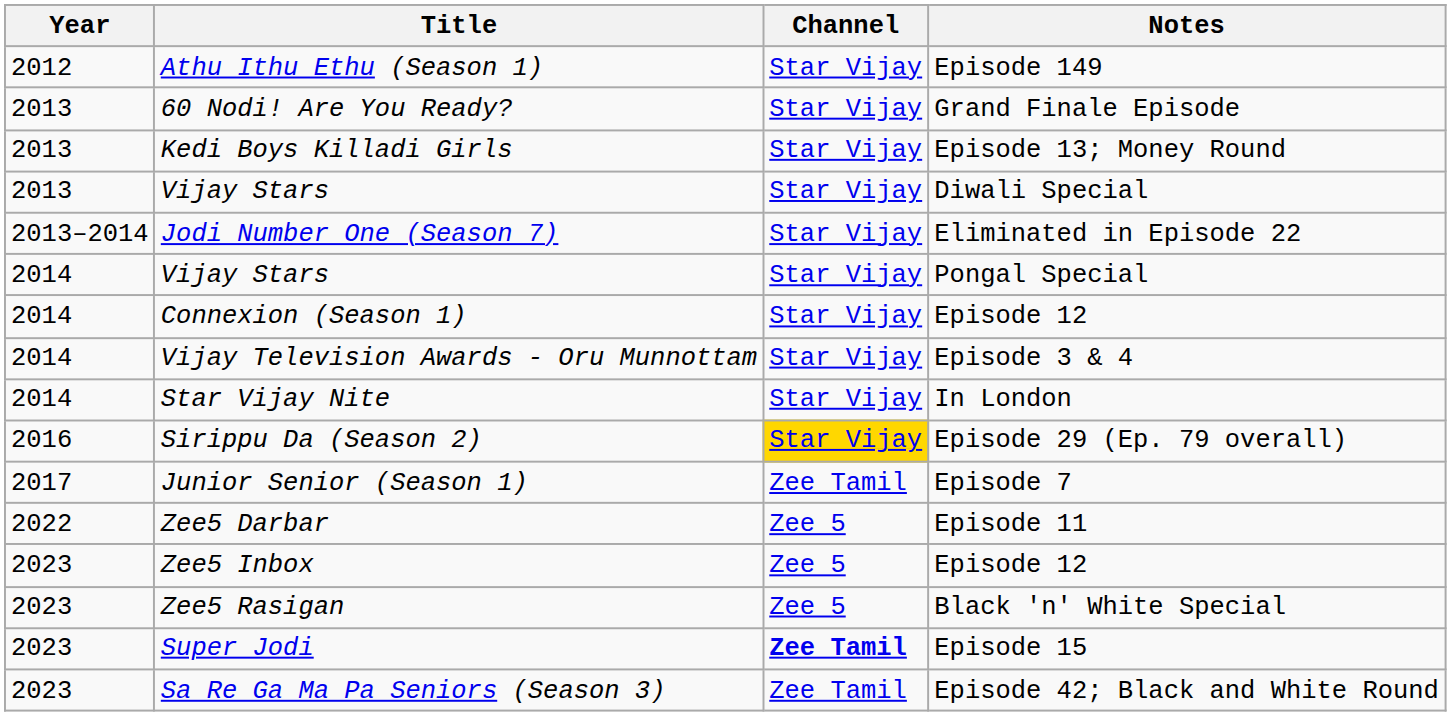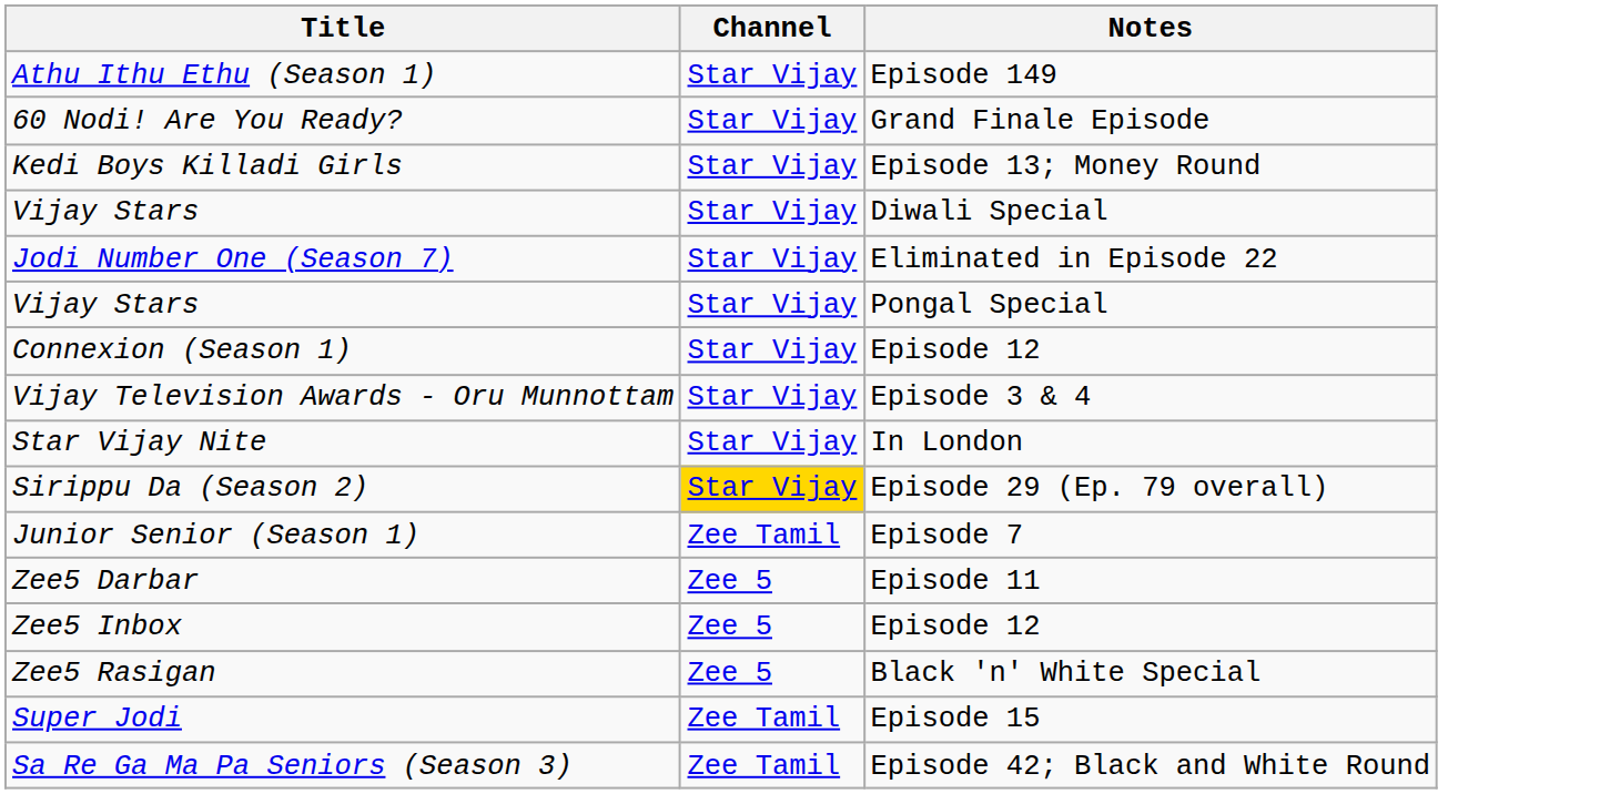 <table class="wikitable sortable mw-collapsible mw-collapsed">
 <tr>
-<th>Year</th>
 <th>Title</th>
 <th>Channel</th>
 <th>Notes</th>
 </tr>
 <tr>
-<td>2012</td>
 <td><em><a href='#'>Athu Ithu Ethu</a> (Season 1)</em></td>
 <td><a href='#'>Star Vijay</a></td>
 <td>Episode 149</td>
 </tr>
 <tr>
-<td>2013</td>
 <td><em>60 Nodi! Are You Ready?</em></td>
 <td><a href='#'>Star Vijay</a></td>
 <td>Grand Finale Episode</td>
 </tr>
 <tr>
-<td>2013</td>
 <td><em>Kedi Boys Killadi Girls</em></td>
 <td><a href='#'>Star Vijay</a></td>
 <td>Episode 13; Money Round</td>
 </tr>
 <tr>
-<td>2013</td>
 <td><em>Vijay Stars</em></td>
 <td><a href='#'>Star Vijay</a></td>
 <td>Diwali Special</td>
 </tr>
 <tr>
-<td>2013–2014</td>
 <td><em><a href='#'>Jodi Number One (Season 7)</a></em></td>
 <td><a href='#'>Star Vijay</a></td>
 <td>Eliminated in Episode 22</td>
 </tr>
 <tr>
-<td>2014</td>
 <td><em>Vijay Stars</em></td>
 <td><a href='#'>Star Vijay</a></td>
 <td>Pongal Special</td>
 </tr>
 <tr>
-<td>2014</td>
 <td><em>Connexion (Season 1)</em></td>
 <td><a href='#'>Star Vijay</a></td>
 <td>Episode 12</td>
 </tr>
 <tr>
-<td>2014</td>
 <td><em>Vijay Television Awards - Oru Munnottam</em></td>
 <td><a href='#'>Star Vijay</a></td>
 <td>Episode 3 & 4</td>
 </tr>
 <tr>
-<td>2014</td>
 <td><em>Star Vijay Nite</em></td>
 <td><a href='#'>Star Vijay</a></td>
 <td>In London</td>
 </tr>
 <tr>
-<td>2016</td>
 <td><em>Sirippu Da (Season 2)</em></td>
 <td style="background: gold;"><a href='#'>Star Vijay</a></td>
 <td>Episode 29 (Ep. 79 overall)</td>
 </tr>
 <tr>
-<td>2017</td>
 <td><em>Junior Senior (Season 1)</em></td>
 <td><a href='#'>Zee Tamil</a></td>
 <td>Episode 7</td>
 </tr>
 <tr>
-<td>2022</td>
 <td><em>Zee5 Darbar</em></td>
 <td><a href='#'>Zee 5</a></td>
 <td>Episode 11</td>
 </tr>
 <tr>
-<td>2023</td>
 <td><em>Zee5 Inbox</em></td>
 <td><a href='#'>Zee 5</a></td>
 <td>Episode 12</td>
 </tr>
 <tr>
-<td>2023</td>
 <td><em>Zee5 Rasigan</em></td>
 <td><a href='#'>Zee 5</a></td>
 <td>Black 'n' White Special</td>
 </tr>
 <tr>
-<td>2023</td>
 <td><em><a href='#'>Super Jodi</a></em></td>
-<td><strong><a href='#'>Zee Tamil</a></strong></td>
+<td><a href='#'>Zee Tamil</a></td>
 <td>Episode 15</td>
 </tr>
 <tr>
-<td>2023</td>
 <td><em><a href='#'>Sa Re Ga Ma Pa Seniors</a></em> <em>(Season 3)</em></td>
 <td><a href='#'>Zee Tamil</a></td>
 <td>Episode 42; Black and White Round</td>
 </tr>
 </table>
